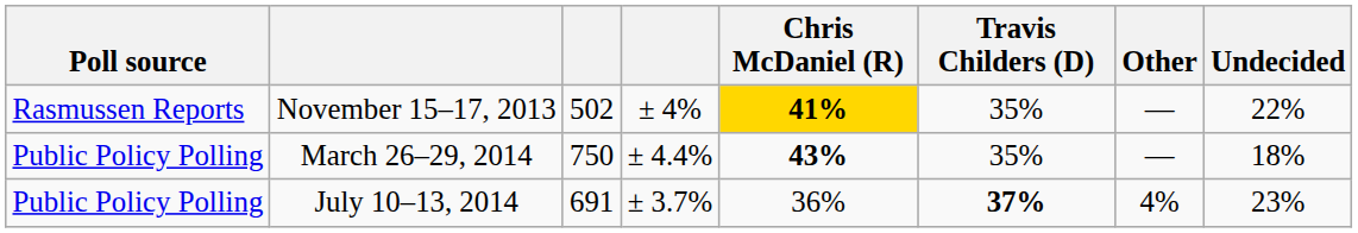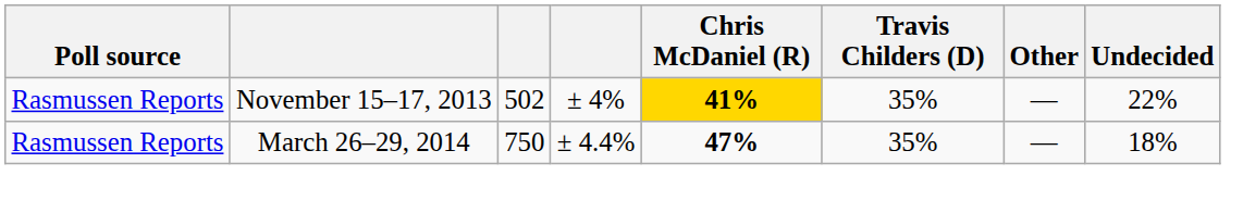 <table class="wikitable" style="text-align:center">
 <tr valign= bottom>
 <th>Poll source</th>
 <th></th>
 <th></th>
 <th></th>
 <th style="width:100px;">Chris<br>McDaniel (R)</th>
 <th style="width:100px;">Travis<br>Childers (D)</th>
 <th>Other</th>
 <th>Undecided</th>
 </tr>
 <tr>
 <td align=left><a href='#'>Rasmussen Reports</a></td>
 <td>November 15–17, 2013</td>
 <td>502</td>
 <td>± 4%</td>
 <td style="background: gold;"><strong>41%</strong></td>
 <td>35%</td>
 <td>—</td>
 <td>22%</td>
 </tr>
 <tr>
-<td align=left><a href='#'>Public Policy Polling</a></td>
+<td align=left><a href='#'>Rasmussen Reports</a></td>
 <td>March 26–29, 2014</td>
 <td>750</td>
 <td>± 4.4%</td>
-<td><strong>43%</strong></td>
+<td><strong>47%</strong></td>
 <td>35%</td>
 <td>—</td>
 <td>18%</td>
 </tr>
-<tr>
-<td align=left><a href='#'>Public Policy Polling</a></td>
-<td>July 10–13, 2014</td>
-<td>691</td>
-<td>± 3.7%</td>
-<td>36%</td>
-<td><strong>37%</strong></td>
-<td>4%</td>
-<td>23%</td>
-</tr>
 </table>
